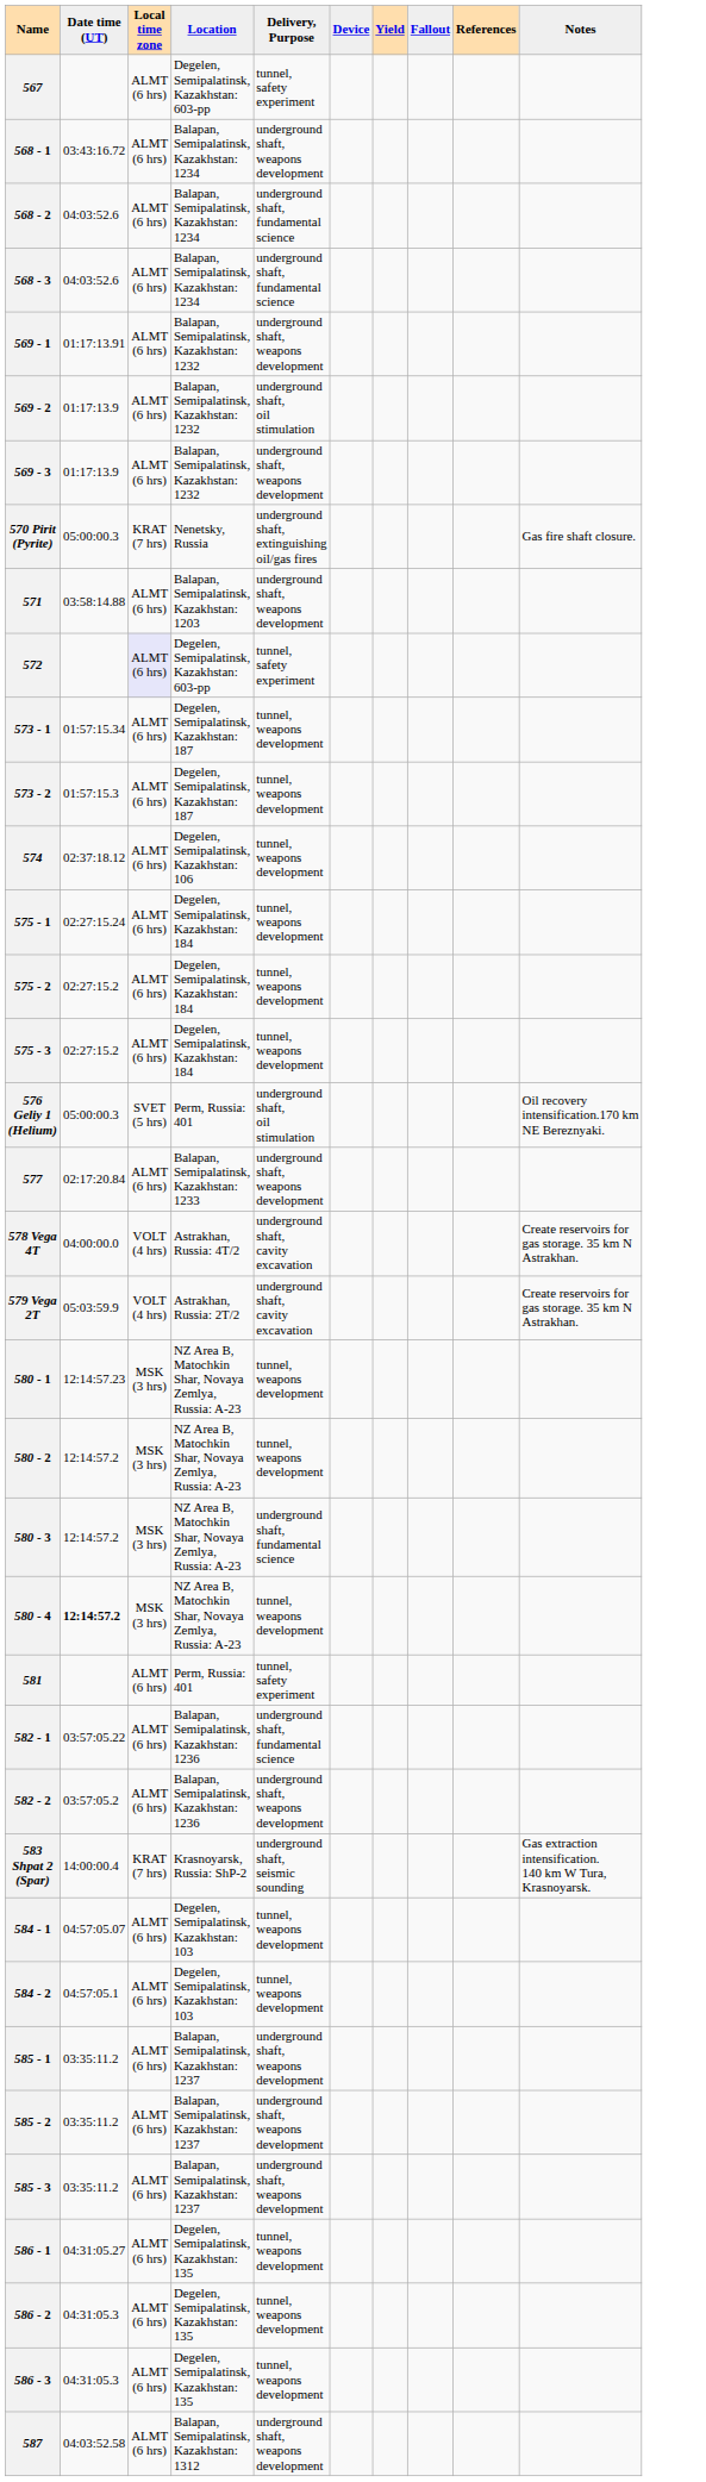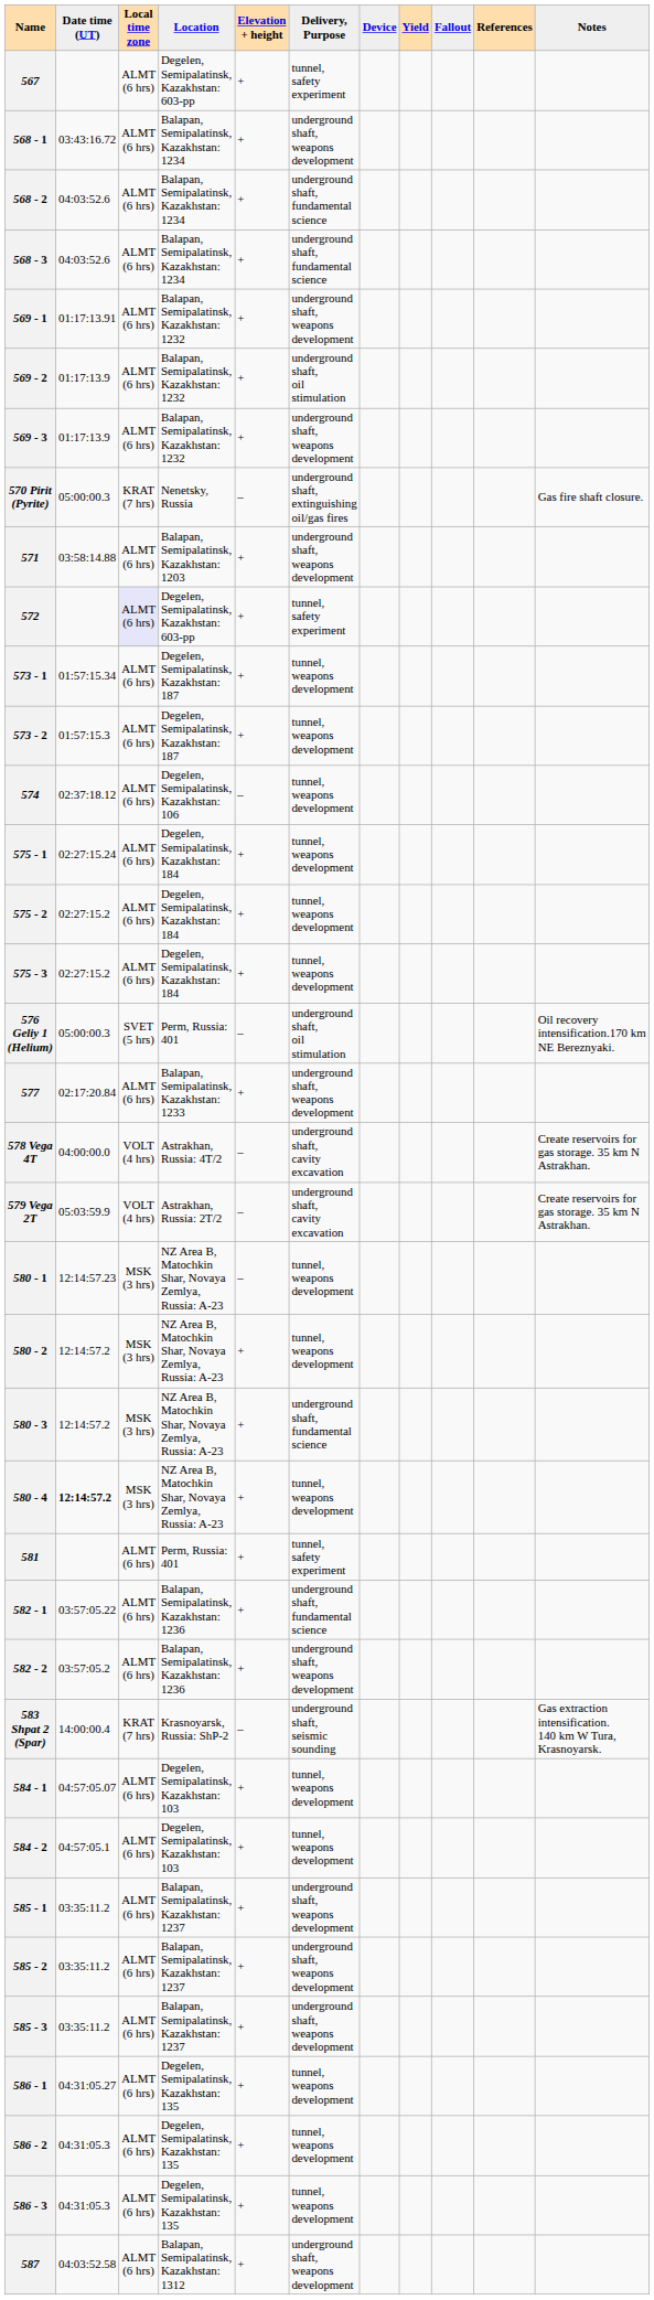 <table class="wikitable sortable">
 <tr>
 <th style="background:#ffdead;">Name </th>
 <th style="background:#efefef;">Date time (<a href='#'>UT</a>)</th>
 <th style="background:#ffdead;">Local <a href='#'>time zone</a></th>
 <th style="background:#efefef;"><a href='#'>Location</a></th>
+<th style="background:#ffdead;"><a href='#'>Elevation</a> + height </th>
 <th style="background:#efefef;">Delivery, <br>Purpose </th>
 <th style="background:#efefef;"><a href='#'>Device</a></th>
 <th style="background:#ffdead;"><a href='#'>Yield</a></th>
 <th style="background:#efefef;" class="unsortable"><a href='#'>Fallout</a></th>
 <th style="background:#ffdead;" class="unsortable">References</th>
 <th style="background:#efefef;" class="unsortable">Notes</th>
 </tr>
 <tr>
 <th><em>567</em></th>
 <td></td>
 <td style="text-align:center;">ALMT (6 hrs)<br></td>
 <td>Degelen, Semipalatinsk, Kazakhstan: 603-pp </td>
+<td> +</td>
 <td>tunnel,<br>safety experiment</td>
 <td></td>
 <td style="text-align:center;"></td>
 <td></td>
 <td></td>
 <td></td>
 </tr>
 <tr>
 <th><em>568</em> - 1</th>
 <td> 03:43:16.72</td>
 <td style="text-align:center;">ALMT (6 hrs)<br></td>
 <td>Balapan, Semipalatinsk, Kazakhstan: 1234 </td>
+<td> +</td>
 <td>underground shaft,<br>weapons development</td>
 <td></td>
 <td style="text-align:center;"></td>
 <td></td>
 <td></td>
 <td></td>
 </tr>
 <tr>
 <th><em>568</em> - 2</th>
 <td> 04:03:52.6</td>
 <td style="text-align:center;">ALMT (6 hrs)<br></td>
 <td>Balapan, Semipalatinsk, Kazakhstan: 1234 </td>
+<td> +</td>
 <td>underground shaft,<br>fundamental science</td>
 <td></td>
 <td style="text-align:center;"></td>
 <td></td>
 <td></td>
 <td></td>
 </tr>
 <tr>
 <th><em>568</em> - 3</th>
 <td> 04:03:52.6</td>
 <td style="text-align:center;">ALMT (6 hrs)<br></td>
 <td>Balapan, Semipalatinsk, Kazakhstan: 1234 </td>
+<td> +</td>
 <td>underground shaft,<br>fundamental science</td>
 <td></td>
 <td style="text-align:center;"></td>
 <td></td>
 <td></td>
 <td></td>
 </tr>
 <tr>
 <th><em>569</em> - 1</th>
 <td> 01:17:13.91</td>
 <td style="text-align:center;">ALMT (6 hrs)<br></td>
 <td>Balapan, Semipalatinsk, Kazakhstan: 1232 </td>
+<td> +</td>
 <td>underground shaft,<br>weapons development</td>
 <td></td>
 <td style="text-align:center;"></td>
 <td></td>
 <td></td>
 <td></td>
 </tr>
 <tr>
 <th><em>569</em> - 2</th>
 <td> 01:17:13.9</td>
 <td style="text-align:center;">ALMT (6 hrs)<br></td>
 <td>Balapan, Semipalatinsk, Kazakhstan: 1232 </td>
+<td> +</td>
 <td>underground shaft,<br>oil stimulation</td>
 <td></td>
 <td style="text-align:center;"></td>
 <td></td>
 <td></td>
 <td></td>
 </tr>
 <tr>
 <th><em>569</em> - 3</th>
 <td> 01:17:13.9</td>
 <td style="text-align:center;">ALMT (6 hrs)<br></td>
 <td>Balapan, Semipalatinsk, Kazakhstan: 1232 </td>
+<td> +</td>
 <td>underground shaft,<br>weapons development</td>
 <td></td>
 <td style="text-align:center;"></td>
 <td></td>
 <td></td>
 <td></td>
 </tr>
 <tr>
 <th><em>570 Pirit (Pyrite)</em></th>
 <td> 05:00:00.3</td>
 <td style="text-align:center;">KRAT (7 hrs)<br></td>
 <td>Nenetsky, Russia </td>
+<td> – </td>
 <td>underground shaft,<br>extinguishing oil/gas fires</td>
 <td></td>
 <td style="text-align:center;"></td>
 <td></td>
 <td></td>
 <td>Gas fire shaft closure.</td>
 </tr>
 <tr>
 <th><em>571</em></th>
 <td> 03:58:14.88</td>
 <td style="text-align:center;">ALMT (6 hrs)<br></td>
 <td>Balapan, Semipalatinsk, Kazakhstan: 1203 </td>
+<td> +</td>
 <td>underground shaft,<br>weapons development</td>
 <td></td>
 <td style="text-align:center;"></td>
 <td></td>
 <td></td>
 <td></td>
 </tr>
 <tr>
 <th><em>572</em></th>
 <td></td>
 <td style="background: lavender; text-align:center;">ALMT (6 hrs)<br></td>
 <td>Degelen, Semipalatinsk, Kazakhstan: 603-pp </td>
+<td> +</td>
 <td>tunnel,<br>safety experiment</td>
 <td></td>
 <td style="text-align:center;"></td>
 <td></td>
 <td></td>
 <td></td>
 </tr>
 <tr>
 <th><em>573</em> - 1</th>
 <td> 01:57:15.34</td>
 <td style="text-align:center;">ALMT (6 hrs)<br></td>
 <td>Degelen, Semipalatinsk, Kazakhstan: 187 </td>
+<td> +</td>
 <td>tunnel,<br>weapons development</td>
 <td></td>
 <td style="text-align:center;"></td>
 <td></td>
 <td></td>
 <td></td>
 </tr>
 <tr>
 <th><em>573</em> - 2</th>
 <td> 01:57:15.3</td>
 <td style="text-align:center;">ALMT (6 hrs)<br></td>
 <td>Degelen, Semipalatinsk, Kazakhstan: 187 </td>
+<td> +</td>
 <td>tunnel,<br>weapons development</td>
 <td></td>
 <td style="text-align:center;"></td>
 <td></td>
 <td></td>
 <td></td>
 </tr>
 <tr>
 <th><em>574</em></th>
 <td> 02:37:18.12</td>
 <td style="text-align:center;">ALMT (6 hrs)<br></td>
 <td>Degelen, Semipalatinsk, Kazakhstan: 106 </td>
+<td> – </td>
 <td>tunnel,<br>weapons development</td>
 <td></td>
 <td style="text-align:center;"></td>
 <td></td>
 <td></td>
 <td></td>
 </tr>
 <tr>
 <th><em>575</em> - 1</th>
 <td> 02:27:15.24</td>
 <td style="text-align:center;">ALMT (6 hrs)<br></td>
 <td>Degelen, Semipalatinsk, Kazakhstan: 184 </td>
+<td> +</td>
 <td>tunnel,<br>weapons development</td>
 <td></td>
 <td style="text-align:center;"></td>
 <td></td>
 <td></td>
 <td></td>
 </tr>
 <tr>
 <th><em>575</em> - 2</th>
 <td> 02:27:15.2</td>
 <td style="text-align:center;">ALMT (6 hrs)<br></td>
 <td>Degelen, Semipalatinsk, Kazakhstan: 184 </td>
+<td> +</td>
 <td>tunnel,<br>weapons development</td>
 <td></td>
 <td style="text-align:center;"></td>
 <td></td>
 <td></td>
 <td></td>
 </tr>
 <tr>
 <th><em>575</em> - 3</th>
 <td> 02:27:15.2</td>
 <td style="text-align:center;">ALMT (6 hrs)<br></td>
 <td>Degelen, Semipalatinsk, Kazakhstan: 184 </td>
+<td> +</td>
 <td>tunnel,<br>weapons development</td>
 <td></td>
 <td style="text-align:center;"></td>
 <td></td>
 <td></td>
 <td></td>
 </tr>
 <tr>
 <th><em>576 Geliy 1 (Helium)</em></th>
 <td> 05:00:00.3</td>
 <td style="text-align:center;">SVET (5 hrs)<br></td>
 <td>Perm, Russia: 401 </td>
+<td> – </td>
 <td>underground shaft,<br>oil stimulation</td>
 <td></td>
 <td style="text-align:center;"></td>
 <td></td>
 <td></td>
 <td>Oil recovery intensification.170 km NE Bereznyaki.</td>
 </tr>
 <tr>
 <th><em>577</em></th>
 <td> 02:17:20.84</td>
 <td style="text-align:center;">ALMT (6 hrs)<br></td>
 <td>Balapan, Semipalatinsk, Kazakhstan: 1233 </td>
+<td> +</td>
 <td>underground shaft,<br>weapons development</td>
 <td></td>
 <td style="text-align:center;"></td>
 <td></td>
 <td></td>
 <td></td>
 </tr>
 <tr>
 <th><em>578 Vega 4T</em></th>
 <td> 04:00:00.0</td>
 <td style="text-align:center;">VOLT (4 hrs)<br></td>
 <td>Astrakhan, Russia: 4T/2 </td>
+<td> – </td>
 <td>underground shaft,<br>cavity excavation</td>
 <td></td>
 <td style="text-align:center;"></td>
 <td></td>
 <td></td>
 <td>Create reservoirs for gas storage. 35 km N Astrakhan.</td>
 </tr>
 <tr>
 <th><em>579 Vega 2T</em></th>
 <td> 05:03:59.9</td>
 <td style="text-align:center;">VOLT (4 hrs)<br></td>
 <td>Astrakhan, Russia: 2T/2 </td>
+<td> – </td>
 <td>underground shaft,<br>cavity excavation</td>
 <td></td>
 <td style="text-align:center;"></td>
 <td></td>
 <td></td>
 <td>Create reservoirs for gas storage. 35 km N Astrakhan.</td>
 </tr>
 <tr>
 <th><em>580</em> - 1</th>
 <td> 12:14:57.23</td>
 <td style="text-align:center;">MSK (3 hrs)<br></td>
 <td>NZ Area B, Matochkin Shar, Novaya Zemlya, Russia: A-23 </td>
+<td> – </td>
 <td>tunnel,<br>weapons development</td>
 <td></td>
 <td style="text-align:center;"></td>
 <td></td>
 <td></td>
 <td></td>
 </tr>
 <tr>
 <th><em>580</em> - 2</th>
 <td> 12:14:57.2</td>
 <td style="text-align:center;">MSK (3 hrs)<br></td>
 <td>NZ Area B, Matochkin Shar, Novaya Zemlya, Russia: A-23 </td>
+<td> +</td>
 <td>tunnel,<br>weapons development</td>
 <td></td>
 <td style="text-align:center;"></td>
 <td></td>
 <td></td>
 <td></td>
 </tr>
 <tr>
 <th><em>580</em> - 3</th>
 <td> 12:14:57.2</td>
 <td style="text-align:center;">MSK (3 hrs)<br></td>
 <td>NZ Area B, Matochkin Shar, Novaya Zemlya, Russia: A-23 </td>
+<td> +</td>
 <td>underground shaft,<br>fundamental science</td>
 <td></td>
 <td style="text-align:center;"></td>
 <td></td>
 <td></td>
 <td></td>
 </tr>
 <tr>
 <th><em>580</em> - 4</th>
 <td><strong> 12:14:57.2</strong></td>
 <td style="text-align:center;">MSK (3 hrs)<br></td>
 <td>NZ Area B, Matochkin Shar, Novaya Zemlya, Russia: A-23 </td>
+<td> +</td>
 <td>tunnel,<br>weapons development</td>
 <td></td>
 <td style="text-align:center;"></td>
 <td></td>
 <td></td>
 <td></td>
 </tr>
 <tr>
 <th><em>581</em></th>
 <td></td>
 <td style="text-align:center;">ALMT (6 hrs)<br></td>
 <td>Perm, Russia: 401 </td>
+<td> +</td>
 <td>tunnel,<br>safety experiment</td>
 <td></td>
 <td style="text-align:center;"></td>
 <td></td>
 <td></td>
 <td></td>
 </tr>
 <tr>
 <th><em>582</em> - 1</th>
 <td> 03:57:05.22</td>
 <td style="text-align:center;">ALMT (6 hrs)<br></td>
 <td>Balapan, Semipalatinsk, Kazakhstan: 1236 </td>
+<td> +</td>
 <td>underground shaft,<br>fundamental science</td>
 <td></td>
 <td style="text-align:center;"></td>
 <td></td>
 <td></td>
 <td></td>
 </tr>
 <tr>
 <th><em>582</em> - 2</th>
 <td> 03:57:05.2</td>
 <td style="text-align:center;">ALMT (6 hrs)<br></td>
 <td>Balapan, Semipalatinsk, Kazakhstan: 1236 </td>
+<td> +</td>
 <td>underground shaft,<br>weapons development</td>
 <td></td>
 <td style="text-align:center;"></td>
 <td></td>
 <td></td>
 <td></td>
 </tr>
 <tr>
 <th><em>583 Shpat 2 (Spar)</em></th>
 <td> 14:00:00.4</td>
 <td style="text-align:center;">KRAT (7 hrs)<br></td>
 <td>Krasnoyarsk, Russia: ShP-2 </td>
+<td> – </td>
 <td>underground shaft,<br>seismic sounding</td>
 <td></td>
 <td style="text-align:center;"></td>
 <td></td>
 <td></td>
 <td>Gas extraction intensification. 140 km W Tura, Krasnoyarsk.</td>
 </tr>
 <tr>
 <th><em>584</em> - 1</th>
 <td> 04:57:05.07</td>
 <td style="text-align:center;">ALMT (6 hrs)<br></td>
 <td>Degelen, Semipalatinsk, Kazakhstan: 103 </td>
+<td> +</td>
 <td>tunnel,<br>weapons development</td>
 <td></td>
 <td style="text-align:center;"></td>
 <td></td>
 <td></td>
 <td></td>
 </tr>
 <tr>
 <th><em>584</em> - 2</th>
 <td> 04:57:05.1</td>
 <td style="text-align:center;">ALMT (6 hrs)<br></td>
 <td>Degelen, Semipalatinsk, Kazakhstan: 103 </td>
+<td> +</td>
 <td>tunnel,<br>weapons development</td>
 <td></td>
 <td style="text-align:center;"></td>
 <td></td>
 <td></td>
 <td></td>
 </tr>
 <tr>
 <th><em>585</em> - 1</th>
 <td> 03:35:11.2</td>
 <td style="text-align:center;">ALMT (6 hrs)<br></td>
 <td>Balapan, Semipalatinsk, Kazakhstan: 1237 </td>
+<td> +</td>
 <td>underground shaft,<br>weapons development</td>
 <td></td>
 <td style="text-align:center;"></td>
 <td></td>
 <td></td>
 <td></td>
 </tr>
 <tr>
 <th><em>585</em> - 2</th>
 <td> 03:35:11.2</td>
 <td style="text-align:center;">ALMT (6 hrs)<br></td>
 <td>Balapan, Semipalatinsk, Kazakhstan: 1237 </td>
+<td> +</td>
 <td>underground shaft,<br>weapons development</td>
 <td></td>
 <td style="text-align:center;"></td>
 <td></td>
 <td></td>
 <td></td>
 </tr>
 <tr>
 <th><em>585</em> - 3</th>
 <td> 03:35:11.2</td>
 <td style="text-align:center;">ALMT (6 hrs)<br></td>
 <td>Balapan, Semipalatinsk, Kazakhstan: 1237 </td>
+<td> +</td>
 <td>underground shaft,<br>weapons development</td>
 <td></td>
 <td style="text-align:center;"></td>
 <td></td>
 <td></td>
 <td></td>
 </tr>
 <tr>
 <th><em>586</em> - 1</th>
 <td> 04:31:05.27</td>
 <td style="text-align:center;">ALMT (6 hrs)<br></td>
 <td>Degelen, Semipalatinsk, Kazakhstan: 135 </td>
+<td> +</td>
 <td>tunnel,<br>weapons development</td>
 <td></td>
 <td style="text-align:center;"></td>
 <td></td>
 <td></td>
 <td></td>
 </tr>
 <tr>
 <th><em>586</em> - 2</th>
 <td> 04:31:05.3</td>
 <td style="text-align:center;">ALMT (6 hrs)<br></td>
 <td>Degelen, Semipalatinsk, Kazakhstan: 135 </td>
+<td> +</td>
 <td>tunnel,<br>weapons development</td>
 <td></td>
 <td style="text-align:center;"></td>
 <td></td>
 <td></td>
 <td></td>
 </tr>
 <tr>
 <th><em>586</em> - 3</th>
 <td> 04:31:05.3</td>
 <td style="text-align:center;">ALMT (6 hrs)<br></td>
 <td>Degelen, Semipalatinsk, Kazakhstan: 135 </td>
+<td> +</td>
 <td>tunnel,<br>weapons development</td>
 <td></td>
 <td style="text-align:center;"></td>
 <td></td>
 <td></td>
 <td></td>
 </tr>
 <tr>
 <th><em>587</em></th>
 <td> 04:03:52.58</td>
 <td style="text-align:center;">ALMT (6 hrs)<br></td>
 <td>Balapan, Semipalatinsk, Kazakhstan: 1312 </td>
+<td> +</td>
 <td>underground shaft,<br>weapons development</td>
 <td></td>
 <td style="text-align:center;"></td>
 <td></td>
 <td></td>
 <td></td>
 </tr>
 </table>
